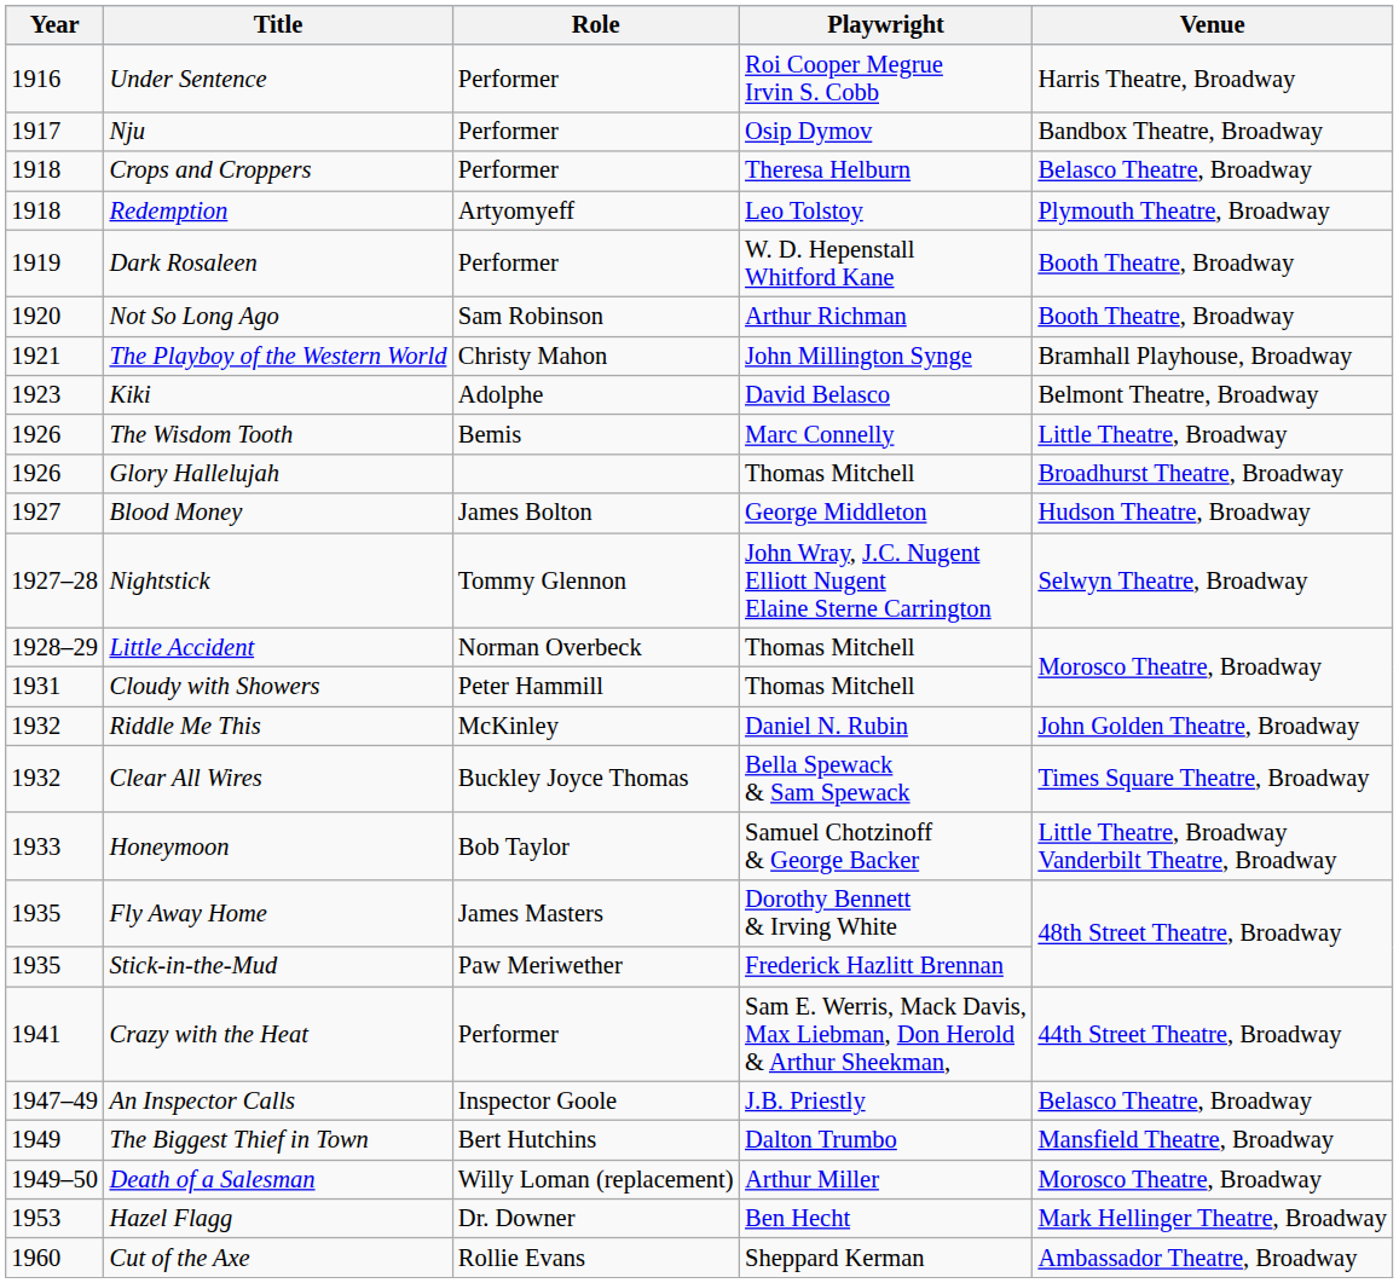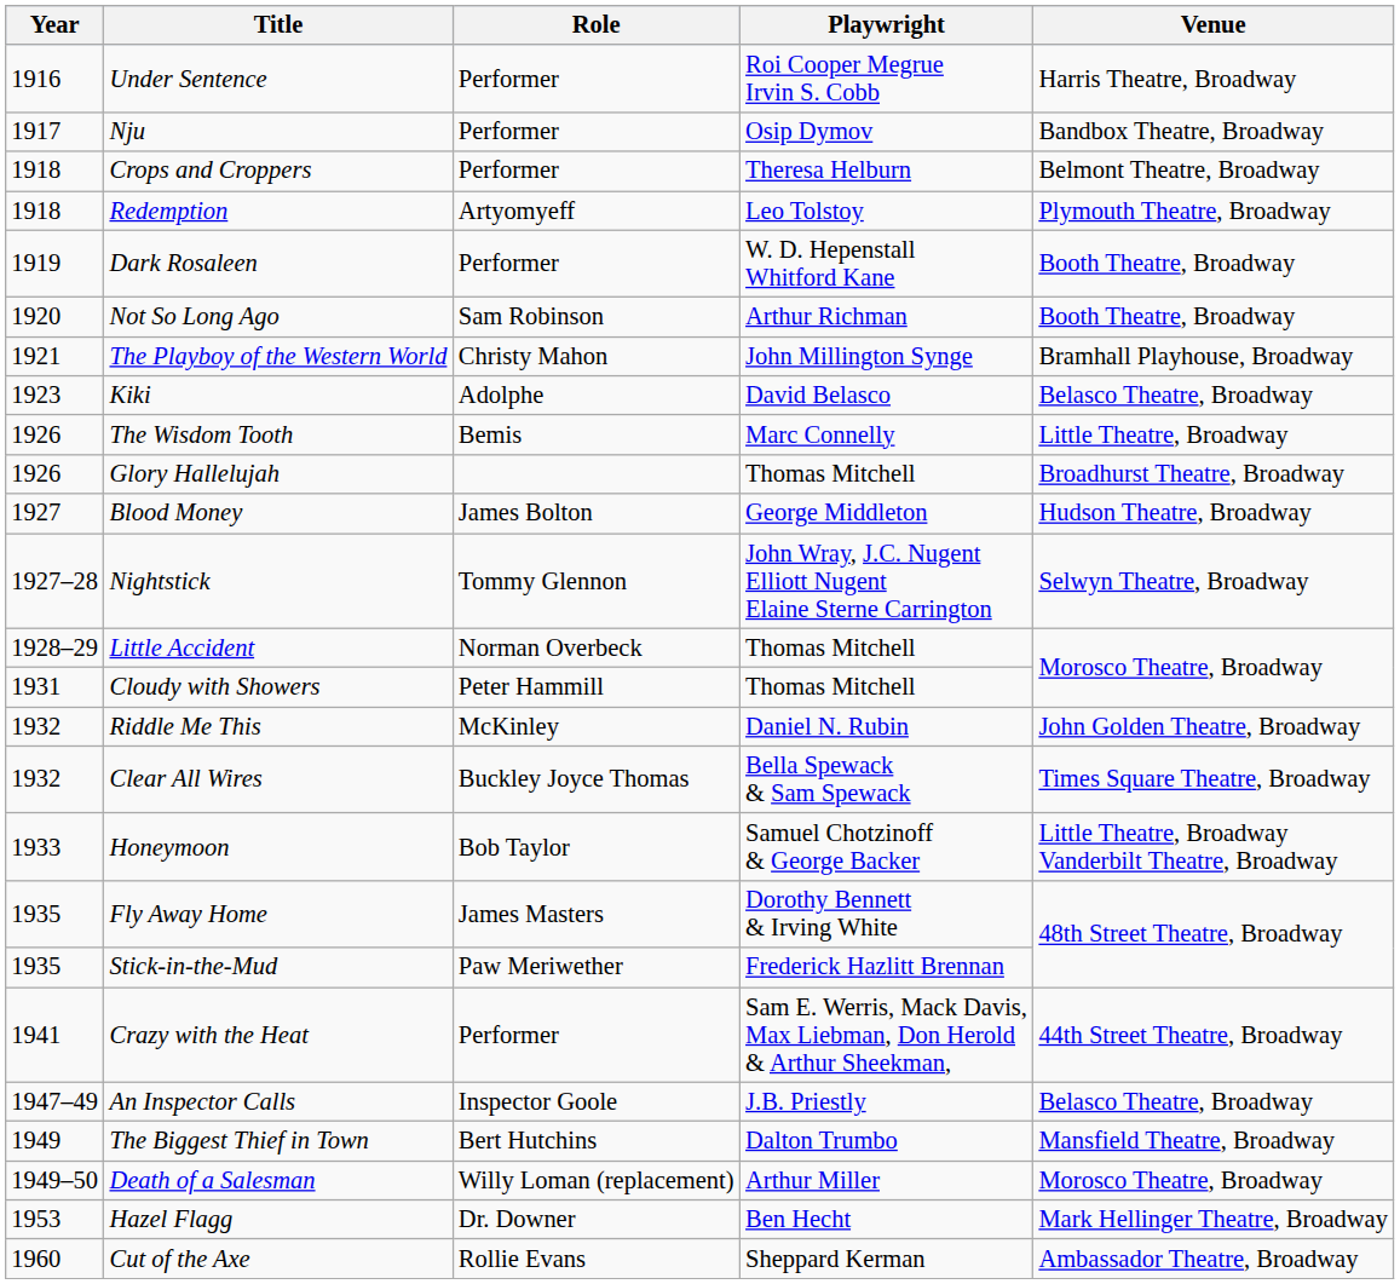 <table class=wikitable>
 <tr style="background:#b0c4de; text-align:center;">
 <th>Year</th>
 <th>Title</th>
 <th>Role</th>
 <th>Playwright</th>
 <th>Venue</th>
 </tr>
 <tr>
 <td>1916</td>
 <td><em>Under Sentence</em></td>
 <td>Performer</td>
 <td><a href='#'>Roi Cooper Megrue</a> <br> <a href='#'>Irvin S. Cobb</a></td>
 <td>Harris Theatre, Broadway</td>
 </tr>
 <tr>
 <td>1917</td>
 <td><em>Nju</em></td>
 <td>Performer</td>
 <td><a href='#'>Osip Dymov</a></td>
 <td>Bandbox Theatre, Broadway</td>
 </tr>
 <tr>
 <td>1918</td>
 <td><em>Crops and Croppers</em></td>
 <td>Performer</td>
 <td><a href='#'>Theresa Helburn</a></td>
-<td><a href='#'>Belasco Theatre</a>, Broadway</td>
+<td>Belmont Theatre, Broadway</td>
 </tr>
 <tr>
 <td>1918</td>
 <td><em><a href='#'>Redemption</a></em></td>
 <td>Artyomyeff</td>
 <td><a href='#'>Leo Tolstoy</a></td>
 <td><a href='#'>Plymouth Theatre</a>, Broadway</td>
 </tr>
 <tr>
 <td>1919</td>
 <td><em>Dark Rosaleen</em></td>
 <td>Performer</td>
 <td>W. D. Hepenstall <br> <a href='#'>Whitford Kane</a></td>
 <td><a href='#'>Booth Theatre</a>, Broadway</td>
 </tr>
 <tr>
 <td>1920</td>
 <td><em>Not So Long Ago</em></td>
 <td>Sam Robinson</td>
 <td><a href='#'>Arthur Richman</a></td>
 <td><a href='#'>Booth Theatre</a>, Broadway</td>
 </tr>
 <tr>
 <td>1921</td>
 <td><em><a href='#'>The Playboy of the Western World</a></em></td>
 <td>Christy Mahon</td>
 <td><a href='#'>John Millington Synge</a></td>
 <td>Bramhall Playhouse, Broadway</td>
 </tr>
 <tr>
 <td>1923</td>
 <td><em>Kiki</em></td>
 <td>Adolphe</td>
 <td><a href='#'>David Belasco</a></td>
-<td>Belmont Theatre, Broadway</td>
+<td><a href='#'>Belasco Theatre</a>, Broadway</td>
 </tr>
 <tr>
 <td>1926</td>
 <td><em>The Wisdom Tooth</em></td>
 <td>Bemis</td>
 <td><a href='#'>Marc Connelly</a></td>
 <td><a href='#'>Little Theatre</a>, Broadway</td>
 </tr>
 <tr>
 <td>1926</td>
 <td><em>Glory Hallelujah</em></td>
 <td></td>
 <td>Thomas Mitchell</td>
 <td><a href='#'>Broadhurst Theatre</a>, Broadway</td>
 </tr>
 <tr>
 <td>1927</td>
 <td><em>Blood Money</em></td>
 <td>James Bolton</td>
 <td><a href='#'>George Middleton</a></td>
 <td><a href='#'>Hudson Theatre</a>, Broadway</td>
 </tr>
 <tr>
 <td>1927–28</td>
 <td><em>Nightstick</em></td>
 <td>Tommy Glennon</td>
 <td><a href='#'>John Wray</a>, <a href='#'>J.C. Nugent</a> <br> <a href='#'>Elliott Nugent</a> <br> <a href='#'>Elaine Sterne Carrington</a></td>
 <td><a href='#'>Selwyn Theatre</a>, Broadway</td>
 </tr>
 <tr>
 <td>1928–29</td>
 <td><em><a href='#'>Little Accident</a></em></td>
 <td>Norman Overbeck</td>
 <td>Thomas Mitchell</td>
 <td rowspan=2><a href='#'>Morosco Theatre</a>, Broadway</td>
 </tr>
 <tr>
 <td>1931</td>
 <td><em>Cloudy with Showers</em></td>
 <td>Peter Hammill</td>
 <td>Thomas Mitchell</td>
 </tr>
 <tr>
 <td>1932</td>
 <td><em>Riddle Me This</em></td>
 <td>McKinley</td>
 <td><a href='#'>Daniel N. Rubin</a></td>
 <td><a href='#'>John Golden Theatre</a>, Broadway</td>
 </tr>
 <tr>
 <td>1932</td>
 <td><em>Clear All Wires</em></td>
 <td>Buckley Joyce Thomas</td>
 <td><a href='#'>Bella Spewack</a> <br> & <a href='#'>Sam Spewack</a></td>
 <td><a href='#'>Times Square Theatre</a>, Broadway</td>
 </tr>
 <tr>
 <td>1933</td>
 <td><em>Honeymoon</em></td>
 <td>Bob Taylor</td>
 <td>Samuel Chotzinoff <br> & <a href='#'>George Backer</a></td>
 <td><a href='#'>Little Theatre</a>, Broadway <br> <a href='#'>Vanderbilt Theatre</a>, Broadway</td>
 </tr>
 <tr>
 <td>1935</td>
 <td><em>Fly Away Home</em></td>
 <td>James Masters</td>
 <td><a href='#'>Dorothy Bennett</a> <br> & Irving White</td>
 <td rowspan=2><a href='#'>48th Street Theatre</a>, Broadway</td>
 </tr>
 <tr>
 <td>1935</td>
 <td><em>Stick-in-the-Mud</em></td>
 <td>Paw Meriwether</td>
 <td><a href='#'>Frederick Hazlitt Brennan</a></td>
 </tr>
 <tr>
 <td>1941</td>
 <td><em>Crazy with the Heat</em></td>
 <td>Performer</td>
 <td>Sam E. Werris, Mack Davis, <br> <a href='#'>Max Liebman</a>, <a href='#'>Don Herold</a> <br> & <a href='#'>Arthur Sheekman</a>,</td>
 <td><a href='#'>44th Street Theatre</a>, Broadway</td>
 </tr>
 <tr>
 <td>1947–49</td>
 <td><em>An Inspector Calls</em></td>
 <td>Inspector Goole</td>
 <td><a href='#'>J.B. Priestly</a></td>
 <td><a href='#'>Belasco Theatre</a>, Broadway</td>
 </tr>
 <tr>
 <td>1949</td>
 <td><em>The Biggest Thief in Town</em></td>
 <td>Bert Hutchins</td>
 <td><a href='#'>Dalton Trumbo</a></td>
 <td><a href='#'>Mansfield Theatre</a>, Broadway</td>
 </tr>
 <tr>
 <td>1949–50</td>
 <td><em><a href='#'>Death of a Salesman</a></em></td>
 <td>Willy Loman (replacement)</td>
 <td><a href='#'>Arthur Miller</a></td>
 <td><a href='#'>Morosco Theatre</a>, Broadway</td>
 </tr>
 <tr>
 <td>1953</td>
 <td><em>Hazel Flagg</em></td>
 <td>Dr. Downer</td>
 <td><a href='#'>Ben Hecht</a></td>
 <td><a href='#'>Mark Hellinger Theatre</a>, Broadway</td>
 </tr>
 <tr>
 <td>1960</td>
 <td><em>Cut of the Axe</em></td>
 <td>Rollie Evans</td>
 <td>Sheppard Kerman</td>
 <td><a href='#'>Ambassador Theatre</a>, Broadway</td>
 </tr>
 <tr>
 </tr>
 </table>
